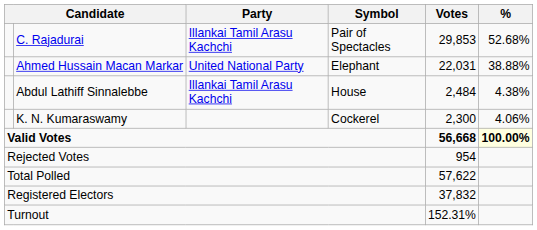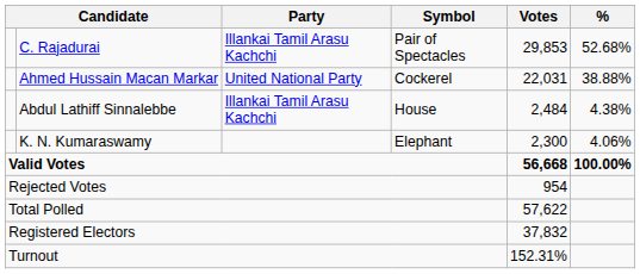 <table class="wikitable" border="1" style="text-align:right;">
 <tr>
 <th align=left colspan=2 width="180">Candidate</th>
 <th align=left width="180">Party</th>
 <th align=left width="120">Symbol</th>
 <th align=left width="60">Votes</th>
 <th align=left width="60">%</th>
 </tr>
 <tr>
 <td bgcolor=> </td>
 <td align=left><a href='#'>C. Rajadurai</a></td>
 <td align=left><a href='#'>Illankai Tamil Arasu Kachchi</a></td>
 <td align=left>Pair of Spectacles</td>
 <td>29,853</td>
 <td>52.68%</td>
 </tr>
 <tr>
 <td bgcolor=> </td>
 <td align=left><a href='#'>Ahmed Hussain Macan Markar</a></td>
 <td align=left><a href='#'>United National Party</a></td>
-<td align=left>Elephant</td>
+<td align=left>Cockerel</td>
 <td>22,031</td>
 <td>38.88%</td>
 </tr>
 <tr>
 <td bgcolor=> </td>
 <td align=left>Abdul Lathiff Sinnalebbe</td>
 <td align=left><a href='#'>Illankai Tamil Arasu Kachchi</a></td>
 <td align=left>House</td>
 <td>2,484</td>
 <td>4.38%</td>
 </tr>
 <tr>
 <td></td>
 <td align=left>K. N. Kumaraswamy</td>
 <td></td>
-<td align=left>Cockerel</td>
+<td align=left>Elephant</td>
 <td>2,300</td>
 <td>4.06%</td>
 </tr>
 <tr>
 <td align=left colspan=4><strong>Valid Votes</strong></td>
 <td><strong>56,668</strong></td>
-<td style="background: lightyellow;"><strong>100.00%</strong></td>
+<td><strong>100.00%</strong></td>
 </tr>
 <tr>
 <td align=left colspan=4>Rejected Votes</td>
 <td>954</td>
 <td></td>
 </tr>
 <tr>
 <td align=left colspan=4>Total Polled</td>
 <td>57,622</td>
 <td></td>
 </tr>
 <tr>
 <td align=left colspan=4>Registered Electors</td>
 <td>37,832</td>
 <td></td>
 </tr>
 <tr>
 <td align=left colspan=4>Turnout</td>
 <td>152.31%</td>
 <td></td>
 </tr>
 </table>
